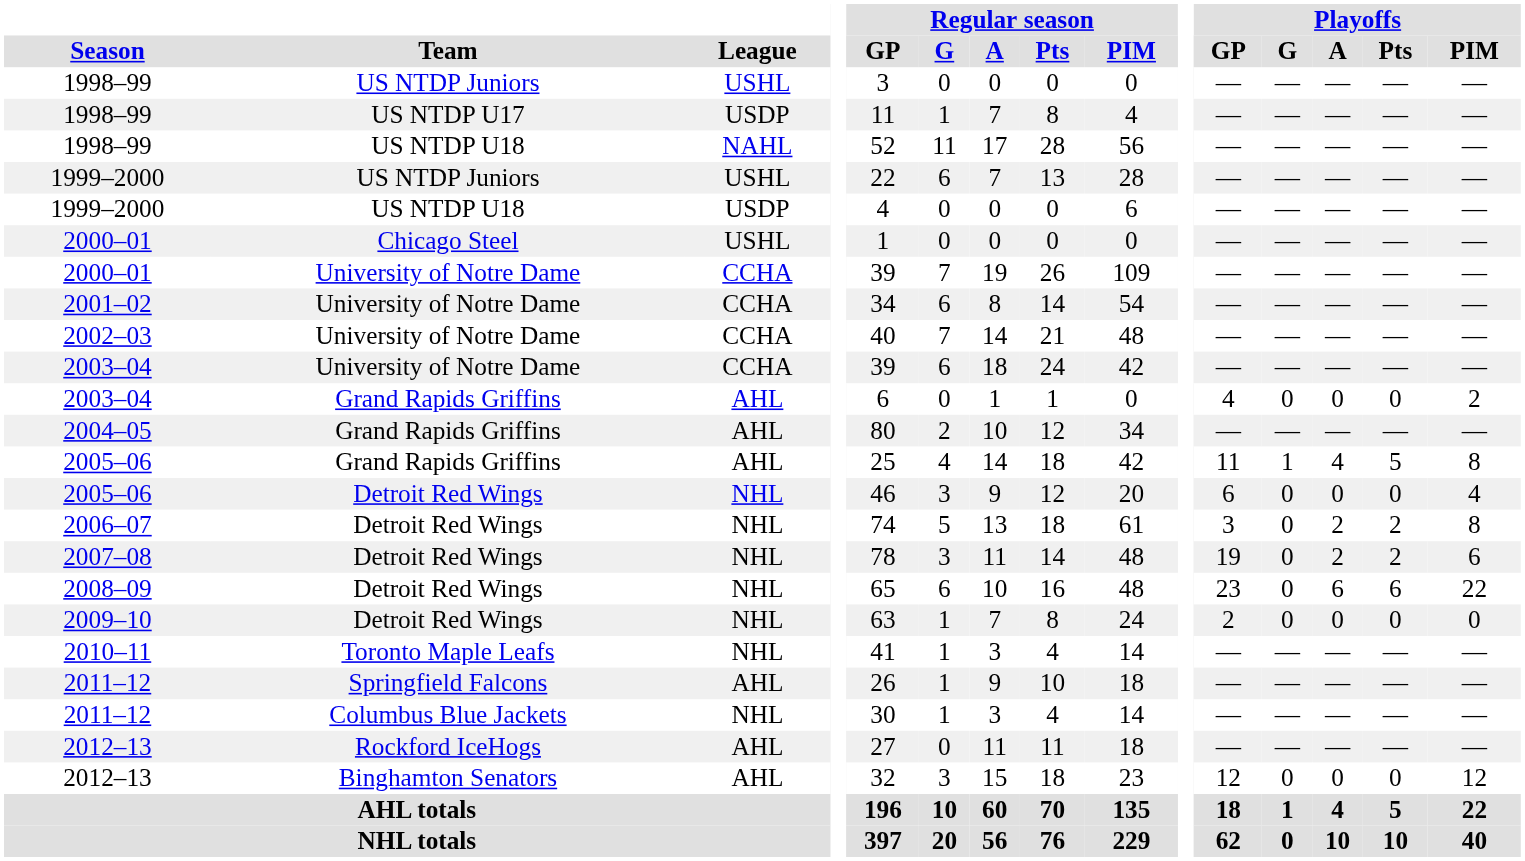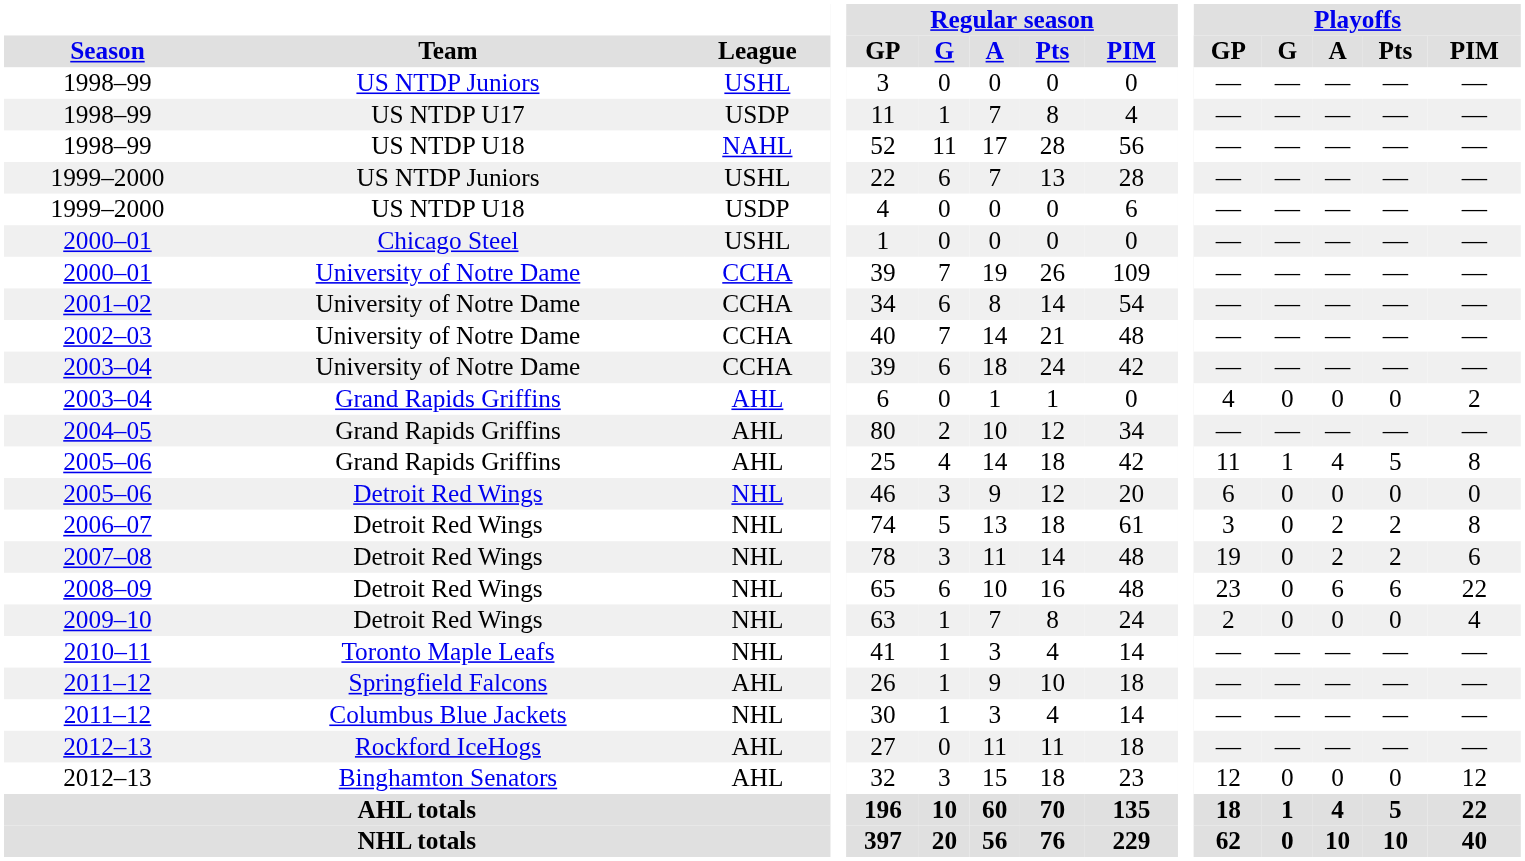 <table border="0" cellpadding="1" cellspacing="0" style="text-align:center; width:60em">
 <tr bgcolor="#e0e0e0">
 <th colspan="3" bgcolor="#ffffff"> </th>
 <th rowspan="99" bgcolor="#ffffff"> </th>
 <th colspan="5"><a href='#'>Regular season</a></th>
 <th rowspan="99" bgcolor="#ffffff"> </th>
 <th colspan="5"><a href='#'>Playoffs</a></th>
 </tr>
 <tr bgcolor="#e0e0e0">
 <th><a href='#'>Season</a></th>
 <th>Team</th>
 <th>League</th>
 <th>GP</th>
 <th><a href='#'>G</a></th>
 <th><a href='#'>A</a></th>
 <th><a href='#'>Pts</a></th>
 <th><a href='#'>PIM</a></th>
 <th>GP</th>
 <th>G</th>
 <th>A</th>
 <th>Pts</th>
 <th>PIM</th>
 </tr>
 <tr>
 <td>1998–99</td>
 <td><a href='#'>US NTDP Juniors</a></td>
 <td><a href='#'>USHL</a></td>
 <td>3</td>
 <td>0</td>
 <td>0</td>
 <td>0</td>
 <td>0</td>
 <td>—</td>
 <td>—</td>
 <td>—</td>
 <td>—</td>
 <td>—</td>
 </tr>
 <tr bgcolor="#f0f0f0">
 <td>1998–99</td>
 <td>US NTDP U17</td>
 <td>USDP</td>
 <td>11</td>
 <td>1</td>
 <td>7</td>
 <td>8</td>
 <td>4</td>
 <td>—</td>
 <td>—</td>
 <td>—</td>
 <td>—</td>
 <td>—</td>
 </tr>
 <tr>
 <td>1998–99</td>
 <td>US NTDP U18</td>
 <td><a href='#'>NAHL</a></td>
 <td>52</td>
 <td>11</td>
 <td>17</td>
 <td>28</td>
 <td>56</td>
 <td>—</td>
 <td>—</td>
 <td>—</td>
 <td>—</td>
 <td>—</td>
 </tr>
 <tr bgcolor="#f0f0f0">
 <td>1999–2000</td>
 <td>US NTDP Juniors</td>
 <td>USHL</td>
 <td>22</td>
 <td>6</td>
 <td>7</td>
 <td>13</td>
 <td>28</td>
 <td>—</td>
 <td>—</td>
 <td>—</td>
 <td>—</td>
 <td>—</td>
 </tr>
 <tr>
 <td>1999–2000</td>
 <td>US NTDP U18</td>
 <td>USDP</td>
 <td>4</td>
 <td>0</td>
 <td>0</td>
 <td>0</td>
 <td>6</td>
 <td>—</td>
 <td>—</td>
 <td>—</td>
 <td>—</td>
 <td>—</td>
 </tr>
 <tr bgcolor="#f0f0f0">
 <td><a href='#'>2000–01</a></td>
 <td><a href='#'>Chicago Steel</a></td>
 <td>USHL</td>
 <td>1</td>
 <td>0</td>
 <td>0</td>
 <td>0</td>
 <td>0</td>
 <td>—</td>
 <td>—</td>
 <td>—</td>
 <td>—</td>
 <td>—</td>
 </tr>
 <tr>
 <td><a href='#'>2000–01</a></td>
 <td><a href='#'>University of Notre Dame</a></td>
 <td><a href='#'>CCHA</a></td>
 <td>39</td>
 <td>7</td>
 <td>19</td>
 <td>26</td>
 <td>109</td>
 <td>—</td>
 <td>—</td>
 <td>—</td>
 <td>—</td>
 <td>—</td>
 </tr>
 <tr bgcolor="#f0f0f0">
 <td><a href='#'>2001–02</a></td>
 <td>University of Notre Dame</td>
 <td>CCHA</td>
 <td>34</td>
 <td>6</td>
 <td>8</td>
 <td>14</td>
 <td>54</td>
 <td>—</td>
 <td>—</td>
 <td>—</td>
 <td>—</td>
 <td>—</td>
 </tr>
 <tr>
 <td><a href='#'>2002–03</a></td>
 <td>University of Notre Dame</td>
 <td>CCHA</td>
 <td>40</td>
 <td>7</td>
 <td>14</td>
 <td>21</td>
 <td>48</td>
 <td>—</td>
 <td>—</td>
 <td>—</td>
 <td>—</td>
 <td>—</td>
 </tr>
 <tr bgcolor="#f0f0f0">
 <td><a href='#'>2003–04</a></td>
 <td>University of Notre Dame</td>
 <td>CCHA</td>
 <td>39</td>
 <td>6</td>
 <td>18</td>
 <td>24</td>
 <td>42</td>
 <td>—</td>
 <td>—</td>
 <td>—</td>
 <td>—</td>
 <td>—</td>
 </tr>
 <tr>
 <td><a href='#'>2003–04</a></td>
 <td><a href='#'>Grand Rapids Griffins</a></td>
 <td><a href='#'>AHL</a></td>
 <td>6</td>
 <td>0</td>
 <td>1</td>
 <td>1</td>
 <td>0</td>
 <td>4</td>
 <td>0</td>
 <td>0</td>
 <td>0</td>
 <td>2</td>
 </tr>
 <tr bgcolor="#f0f0f0">
 <td><a href='#'>2004–05</a></td>
 <td>Grand Rapids Griffins</td>
 <td>AHL</td>
 <td>80</td>
 <td>2</td>
 <td>10</td>
 <td>12</td>
 <td>34</td>
 <td>—</td>
 <td>—</td>
 <td>—</td>
 <td>—</td>
 <td>—</td>
 </tr>
 <tr>
 <td><a href='#'>2005–06</a></td>
 <td>Grand Rapids Griffins</td>
 <td>AHL</td>
 <td>25</td>
 <td>4</td>
 <td>14</td>
 <td>18</td>
 <td>42</td>
 <td>11</td>
 <td>1</td>
 <td>4</td>
 <td>5</td>
 <td>8</td>
 </tr>
 <tr bgcolor="#f0f0f0">
 <td><a href='#'>2005–06</a></td>
 <td><a href='#'>Detroit Red Wings</a></td>
 <td><a href='#'>NHL</a></td>
 <td>46</td>
 <td>3</td>
 <td>9</td>
 <td>12</td>
 <td>20</td>
 <td>6</td>
 <td>0</td>
 <td>0</td>
 <td>0</td>
-<td>4</td>
+<td>0</td>
 </tr>
 <tr>
 <td><a href='#'>2006–07</a></td>
 <td>Detroit Red Wings</td>
 <td>NHL</td>
 <td>74</td>
 <td>5</td>
 <td>13</td>
 <td>18</td>
 <td>61</td>
 <td>3</td>
 <td>0</td>
 <td>2</td>
 <td>2</td>
 <td>8</td>
 </tr>
 <tr bgcolor="#f0f0f0">
 <td><a href='#'>2007–08</a></td>
 <td>Detroit Red Wings</td>
 <td>NHL</td>
 <td>78</td>
 <td>3</td>
 <td>11</td>
 <td>14</td>
 <td>48</td>
 <td>19</td>
 <td>0</td>
 <td>2</td>
 <td>2</td>
 <td>6</td>
 </tr>
 <tr>
 <td><a href='#'>2008–09</a></td>
 <td>Detroit Red Wings</td>
 <td>NHL</td>
 <td>65</td>
 <td>6</td>
 <td>10</td>
 <td>16</td>
 <td>48</td>
 <td>23</td>
 <td>0</td>
 <td>6</td>
 <td>6</td>
 <td>22</td>
 </tr>
 <tr bgcolor="#f0f0f0">
 <td><a href='#'>2009–10</a></td>
 <td>Detroit Red Wings</td>
 <td>NHL</td>
 <td>63</td>
 <td>1</td>
 <td>7</td>
 <td>8</td>
 <td>24</td>
 <td>2</td>
 <td>0</td>
 <td>0</td>
 <td>0</td>
-<td>0</td>
+<td>4</td>
 </tr>
 <tr>
 <td><a href='#'>2010–11</a></td>
 <td><a href='#'>Toronto Maple Leafs</a></td>
 <td>NHL</td>
 <td>41</td>
 <td>1</td>
 <td>3</td>
 <td>4</td>
 <td>14</td>
 <td>—</td>
 <td>—</td>
 <td>—</td>
 <td>—</td>
 <td>—</td>
 </tr>
 <tr bgcolor="#f0f0f0">
 <td><a href='#'>2011–12</a></td>
 <td><a href='#'>Springfield Falcons</a></td>
 <td>AHL</td>
 <td>26</td>
 <td>1</td>
 <td>9</td>
 <td>10</td>
 <td>18</td>
 <td>—</td>
 <td>—</td>
 <td>—</td>
 <td>—</td>
 <td>—</td>
 </tr>
 <tr>
 <td><a href='#'>2011–12</a></td>
 <td><a href='#'>Columbus Blue Jackets</a></td>
 <td>NHL</td>
 <td>30</td>
 <td>1</td>
 <td>3</td>
 <td>4</td>
 <td>14</td>
 <td>—</td>
 <td>—</td>
 <td>—</td>
 <td>—</td>
 <td>—</td>
 </tr>
 <tr bgcolor="#f0f0f0">
 <td><a href='#'>2012–13</a></td>
 <td><a href='#'>Rockford IceHogs</a></td>
 <td>AHL</td>
 <td>27</td>
 <td>0</td>
 <td>11</td>
 <td>11</td>
 <td>18</td>
 <td>—</td>
 <td>—</td>
 <td>—</td>
 <td>—</td>
 <td>—</td>
 </tr>
 <tr>
 <td>2012–13</td>
 <td><a href='#'>Binghamton Senators</a></td>
 <td>AHL</td>
 <td>32</td>
 <td>3</td>
 <td>15</td>
 <td>18</td>
 <td>23</td>
 <td>12</td>
 <td>0</td>
 <td>0</td>
 <td>0</td>
 <td>12</td>
 </tr>
 <tr bgcolor="#e0e0e0">
 <th colspan="3">AHL totals</th>
 <th>196</th>
 <th>10</th>
 <th>60</th>
 <th>70</th>
 <th>135</th>
 <th>18</th>
 <th>1</th>
 <th>4</th>
 <th>5</th>
 <th>22</th>
 </tr>
 <tr bgcolor="#e0e0e0">
 <th colspan="3">NHL totals</th>
 <th>397</th>
 <th>20</th>
 <th>56</th>
 <th>76</th>
 <th>229</th>
 <th>62</th>
 <th>0</th>
 <th>10</th>
 <th>10</th>
 <th>40</th>
 </tr>
 </table>
